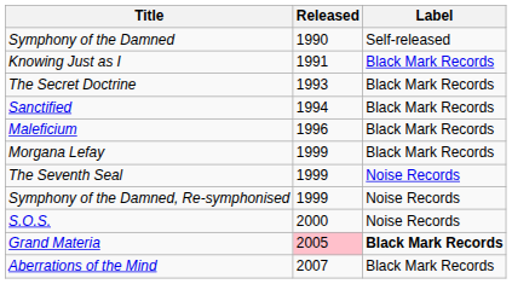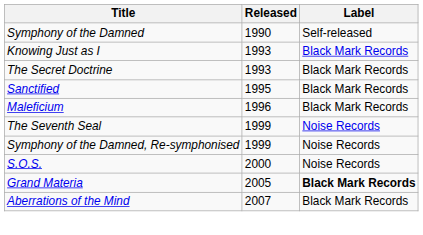 <table class="wikitable">
 <tr>
 <th>Title</th>
 <th>Released</th>
 <th>Label</th>
 </tr>
 <tr>
 <td><em>Symphony of the Damned</em></td>
 <td>1990</td>
 <td>Self-released</td>
 </tr>
 <tr>
 <td><em>Knowing Just as I</em></td>
-<td>1991</td>
+<td>1993</td>
 <td><a href='#'>Black Mark Records</a></td>
 </tr>
 <tr>
 <td><em>The Secret Doctrine</em></td>
 <td>1993</td>
 <td>Black Mark Records</td>
 </tr>
 <tr>
 <td><em><a href='#'>Sanctified</a></em></td>
-<td>1994</td>
+<td>1995</td>
 <td>Black Mark Records</td>
 </tr>
 <tr>
 <td><em><a href='#'>Maleficium</a></em></td>
 <td>1996</td>
-<td>Black Mark Records</td>
-</tr>
-<tr>
-<td><em>Morgana Lefay</em></td>
-<td>1999</td>
 <td>Black Mark Records</td>
 </tr>
 <tr>
 <td><em>The Seventh Seal</em></td>
 <td>1999</td>
 <td><a href='#'>Noise Records</a></td>
 </tr>
 <tr>
 <td><em>Symphony of the Damned, Re-symphonised</em></td>
 <td>1999</td>
 <td>Noise Records</td>
 </tr>
 <tr>
 <td><em><a href='#'>S.O.S.</a></em></td>
 <td>2000</td>
 <td>Noise Records</td>
 </tr>
 <tr>
 <td><em><a href='#'>Grand Materia</a></em></td>
-<td style="background: pink;">2005</td>
+<td>2005</td>
 <td><strong>Black Mark Records</strong></td>
 </tr>
 <tr>
 <td><em><a href='#'>Aberrations of the Mind</a></em></td>
 <td>2007</td>
 <td>Black Mark Records</td>
 </tr>
 </table>
